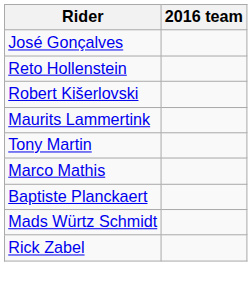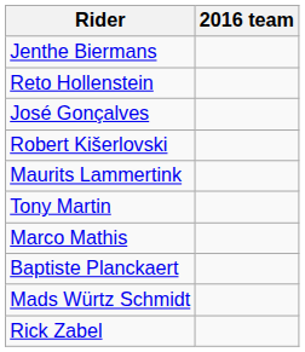 <table class="wikitable">
 <tr>
 <th>Rider</th>
 <th>2016 team</th>
 </tr>
 <tr>
-<td><a href='#'>José Gonçalves</a></td>
+<td><a href='#'>Jenthe Biermans</a></td>
 <td></td>
 </tr>
 <tr>
 <td><a href='#'>Reto Hollenstein</a></td>
+<td></td>
+</tr>
+<tr>
+<td><a href='#'>José Gonçalves</a></td>
 <td></td>
 </tr>
 <tr>
 <td><a href='#'>Robert Kišerlovski</a></td>
 <td></td>
 </tr>
 <tr>
 <td><a href='#'>Maurits Lammertink</a></td>
 <td></td>
 </tr>
 <tr>
 <td><a href='#'>Tony Martin</a></td>
 <td></td>
 </tr>
 <tr>
 <td><a href='#'>Marco Mathis</a></td>
 <td></td>
 </tr>
 <tr>
 <td><a href='#'>Baptiste Planckaert</a></td>
 <td></td>
 </tr>
 <tr>
 <td><a href='#'>Mads Würtz Schmidt</a></td>
 <td></td>
 </tr>
 <tr>
 <td><a href='#'>Rick Zabel</a></td>
 <td></td>
 </tr>
 </table>
